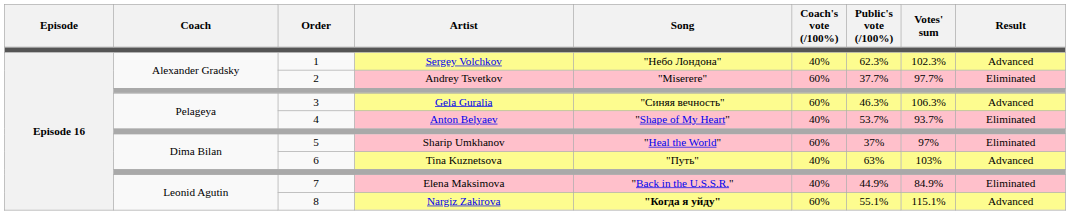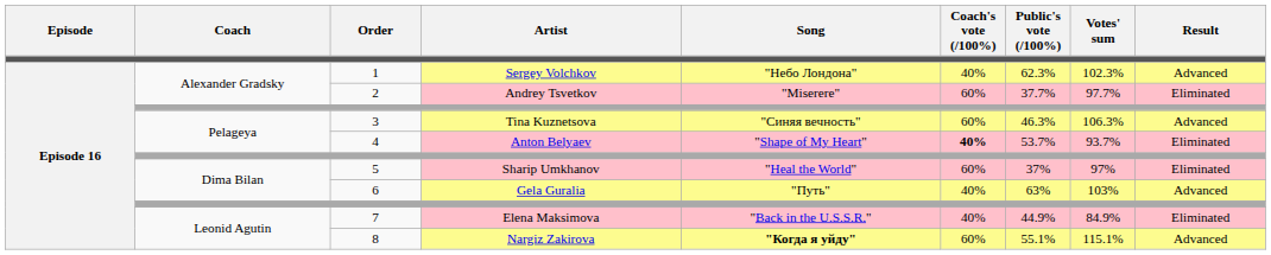 <table class="wikitable" style="text-align:center; width:120%;">
 <tr>
 <th style="width:10%;">Episode</th>
 <th style="width:15%;">Coach</th>
 <th style="width:7%;">Order</th>
 <th style="width:20%;">Artist</th>
 <th style="width:20%;">Song</th>
 <th style="width:5%;">Coach's vote (/100%)</th>
 <th style="width:5%;">Public's vote (/100%)</th>
 <th style="width:5%;">Votes' sum</th>
 <th style="width:10%;">Result</th>
 </tr>
 <tr>
 <td colspan="9" style="background:#555;"></td>
 </tr>
 <tr>
 <th rowspan=11>Episode 16 <br> </th>
 <td rowspan=2>Alexander Gradsky</td>
 <td>1</td>
 <td style="background:#fdfc8f"><a href='#'>Sergey Volchkov</a></td>
 <td style="background:#fdfc8f">"Небо Лондона"</td>
 <td style="background:#fdfc8f">40%</td>
 <td style="background:#fdfc8f">62.3%</td>
 <td style="background:#fdfc8f">102.3%</td>
 <td style="background:#fdfc8f">Advanced</td>
 </tr>
 <tr>
 <td>2</td>
 <td style="background:pink">Andrey Tsvetkov</td>
 <td style="background:pink">"Miserere"</td>
 <td style="background:pink">60%</td>
 <td style="background:pink">37.7%</td>
 <td style="background:pink">97.7%</td>
 <td style="background:pink">Eliminated</td>
 </tr>
 <tr>
 <td colspan="8" style="background:darkgray"></td>
 </tr>
 <tr>
 <td rowspan=2>Pelageya</td>
 <td>3</td>
-<td style="background:#fdfc8f"><a href='#'>Gela Guralia</a></td>
+<td style="background:#fdfc8f">Tina Kuznetsova</td>
 <td style="background:#fdfc8f">"Синяя вечность"</td>
 <td style="background:#fdfc8f">60%</td>
 <td style="background:#fdfc8f">46.3%</td>
 <td style="background:#fdfc8f">106.3%</td>
 <td style="background:#fdfc8f">Advanced</td>
 </tr>
 <tr>
 <td>4</td>
 <td style="background:pink"><a href='#'>Anton Belyaev</a></td>
 <td style="background:pink">"<a href='#'>Shape of My Heart</a>"</td>
-<td style="background:pink">40%</td>
+<td style="background:pink"><strong>40%</strong></td>
 <td style="background:pink">53.7%</td>
 <td style="background:pink">93.7%</td>
 <td style="background:pink">Eliminated</td>
 </tr>
 <tr>
 <td colspan="8" style="background:darkgray"></td>
 </tr>
 <tr>
 <td rowspan=2>Dima Bilan</td>
 <td>5</td>
 <td style="background:pink">Sharip Umkhanov</td>
 <td style="background:pink">"<a href='#'>Heal the World</a>"</td>
 <td style="background:pink">60%</td>
 <td style="background:pink">37%</td>
 <td style="background:pink">97%</td>
 <td style="background:pink">Eliminated</td>
 </tr>
 <tr>
 <td>6</td>
-<td style="background:#fdfc8f">Tina Kuznetsova</td>
+<td style="background:#fdfc8f"><a href='#'>Gela Guralia</a></td>
 <td style="background:#fdfc8f">"Путь"</td>
 <td style="background:#fdfc8f">40%</td>
 <td style="background:#fdfc8f">63%</td>
 <td style="background:#fdfc8f">103%</td>
 <td style="background:#fdfc8f">Advanced</td>
 </tr>
 <tr>
 <td colspan="8" style="background:darkgray"></td>
 </tr>
 <tr>
 <td rowspan=2>Leonid Agutin</td>
 <td>7</td>
 <td style="background:pink">Elena Maksimova</td>
 <td style="background:pink">"<a href='#'>Back in the U.S.S.R.</a>"</td>
 <td style="background:pink">40%</td>
 <td style="background:pink">44.9%</td>
 <td style="background:pink">84.9%</td>
 <td style="background:pink">Eliminated</td>
 </tr>
 <tr>
 <td>8</td>
 <td style="background:#fdfc8f"><a href='#'>Nargiz Zakirova</a></td>
 <td style="background:#fdfc8f"><strong>"Когда я уйду"</strong></td>
 <td style="background:#fdfc8f">60%</td>
 <td style="background:#fdfc8f">55.1%</td>
 <td style="background:#fdfc8f">115.1%</td>
 <td style="background:#fdfc8f">Advanced</td>
 </tr>
 </table>
